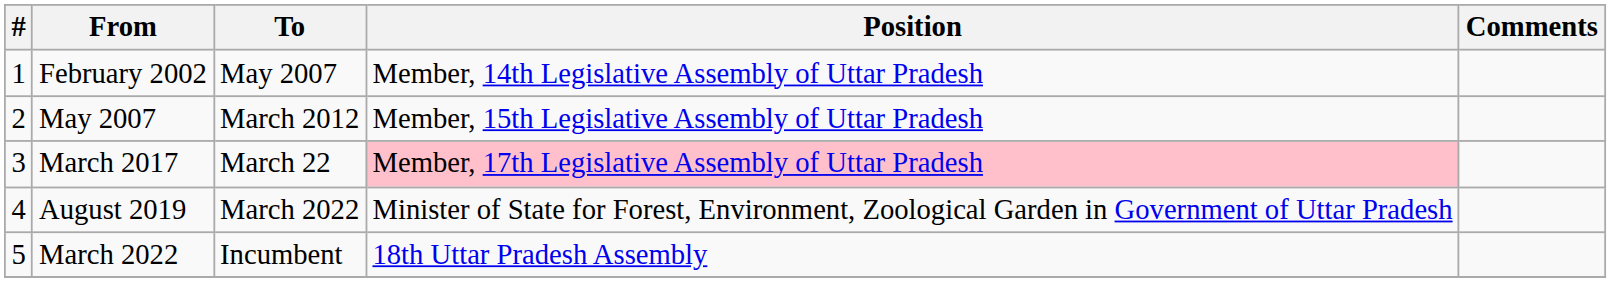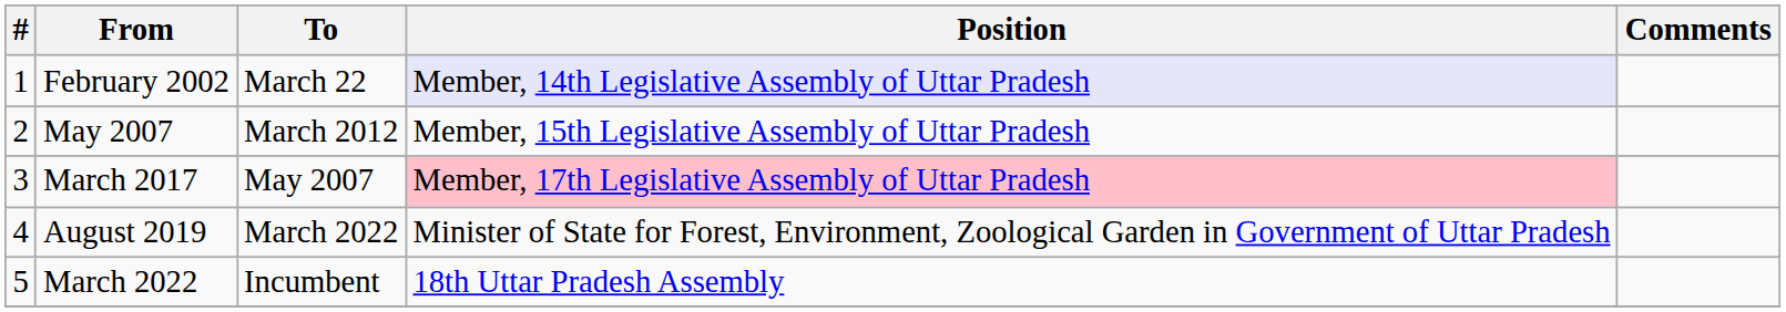 <table class="wikitable sortable">
 <tr>
 <th>#</th>
 <th>From</th>
 <th>To</th>
 <th>Position</th>
 <th>Comments</th>
 </tr>
 <tr>
 <td>1</td>
 <td>February 2002</td>
-<td>May 2007</td>
-<td>Member, <a href='#'>14th Legislative Assembly of Uttar Pradesh</a></td>
+<td>March 22</td>
+<td style="background: lavender;">Member, <a href='#'>14th Legislative Assembly of Uttar Pradesh</a></td>
 <td></td>
 </tr>
 <tr>
 <td>2</td>
 <td>May 2007</td>
 <td>March 2012</td>
 <td>Member, <a href='#'>15th Legislative Assembly of Uttar Pradesh</a></td>
 <td></td>
 </tr>
 <tr>
 <td>3</td>
 <td>March 2017</td>
-<td>March 22</td>
+<td>May 2007</td>
 <td style="background: pink;">Member, <a href='#'>17th Legislative Assembly of Uttar Pradesh</a></td>
 <td></td>
 </tr>
 <tr>
 <td>4</td>
 <td>August 2019</td>
 <td>March 2022</td>
 <td>Minister of State for Forest, Environment, Zoological Garden in <a href='#'>Government of Uttar Pradesh</a></td>
 <td></td>
 </tr>
 <tr>
 <td>5</td>
 <td>March 2022</td>
 <td>Incumbent</td>
 <td><a href='#'>18th Uttar Pradesh Assembly</a></td>
 <td></td>
 </tr>
 <tr>
 </tr>
 </table>
